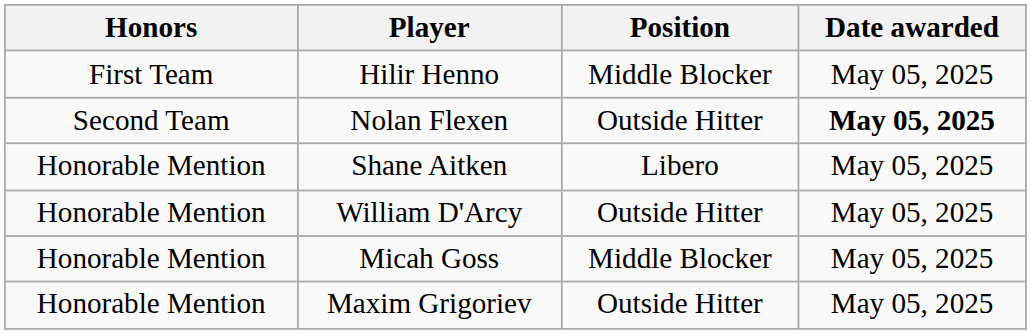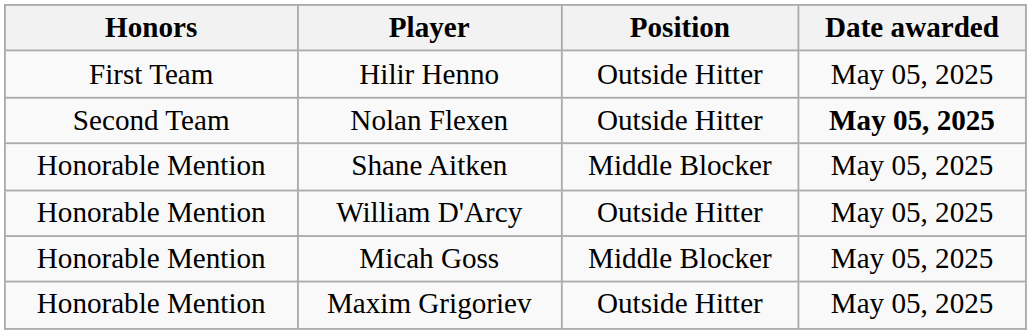 <table class="wikitable" style="width: 90%;text-align: center;">
 <tr>
 <th style=>Honors</th>
 <th style=>Player</th>
 <th style=>Position</th>
 <th style=>Date awarded</th>
 </tr>
 <tr align="center">
 <td rowspan="1">First Team</td>
 <td>Hilir Henno</td>
-<td>Middle Blocker</td>
+<td>Outside Hitter</td>
 <td>May 05, 2025</td>
 </tr>
 <tr align="center">
 <td rowspan="1">Second Team</td>
 <td>Nolan Flexen</td>
 <td>Outside Hitter</td>
 <td><strong>May 05, 2025</strong></td>
 </tr>
 <tr align="center">
 <td rowspan="1">Honorable Mention</td>
 <td>Shane Aitken</td>
-<td>Libero</td>
+<td>Middle Blocker</td>
 <td>May 05, 2025</td>
 </tr>
 <tr align="center">
 <td rowspan="1">Honorable Mention</td>
 <td>William D'Arcy</td>
 <td>Outside Hitter</td>
 <td>May 05, 2025</td>
 </tr>
 <tr align="center">
 <td rowspan="1">Honorable Mention</td>
 <td>Micah Goss</td>
 <td>Middle Blocker</td>
 <td>May 05, 2025</td>
 </tr>
 <tr align="center">
 <td rowspan="1">Honorable Mention</td>
 <td>Maxim Grigoriev</td>
 <td>Outside Hitter</td>
 <td>May 05, 2025</td>
 </tr>
 </table>
